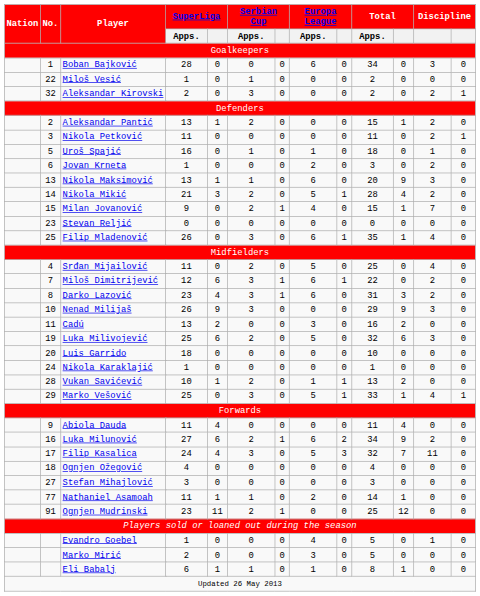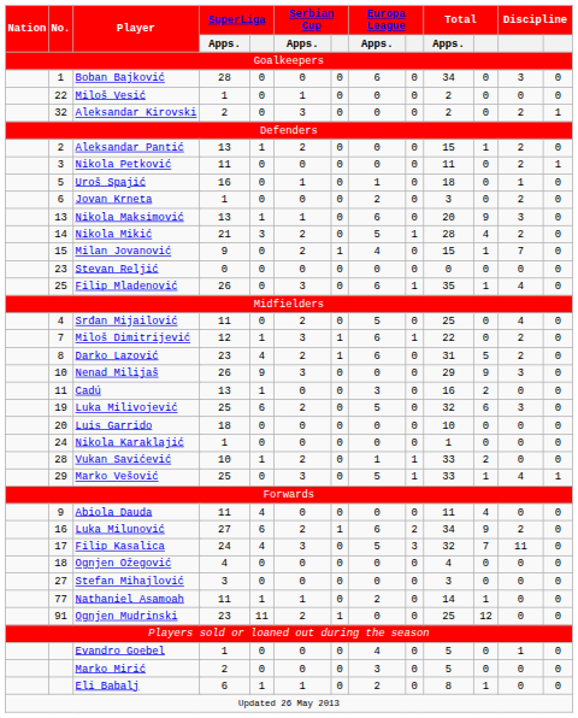 <table class="wikitable" style="text-align:center">
 <tr>
 <th rowspan="2" style="background: red;color:white">Nation</th>
 <th rowspan="2" style="background: red;color:white">No.</th>
 <th rowspan="2" colspan="2" style="background: red;color:white">Player</th>
 <th colspan="2" width="85" style="background: red;color:white"><a href='#'>SuperLiga</a></th>
 <th colspan="2" width="85" style="background: red;color:white"><a href='#'>Serbian Cup</a></th>
 <th colspan="2" width="85" style="background: red;color:white"><a href='#'>Europa League</a></th>
 <th colspan="2" width="85" style="background: red;color:white">Total</th>
 <th colspan="2" width="85" style="background: red;color:white">Discipline</th>
 </tr>
 <tr>
 <th>Apps.</th>
 <th></th>
 <th>Apps.</th>
 <th></th>
 <th>Apps.</th>
 <th></th>
 <th>Apps.</th>
 <th></th>
 <th></th>
 <th></th>
 </tr>
 <tr>
 <td style="background: red;color:white" align=center colspan="15">Goalkeepers</td>
 </tr>
 <tr>
 <td></td>
 <td>1</td>
 <td colspan="2" align="left"><a href='#'>Boban Bajković</a></td>
 <td>28</td>
 <td>0</td>
 <td>0</td>
 <td>0</td>
 <td>6</td>
 <td>0</td>
 <td>34</td>
 <td>0</td>
 <td>3</td>
 <td>0</td>
 </tr>
 <tr>
 <td></td>
 <td>22</td>
 <td colspan="2" align="left"><a href='#'>Miloš Vesić</a></td>
 <td>1</td>
 <td>0</td>
 <td>1</td>
 <td>0</td>
 <td>0</td>
 <td>0</td>
 <td>2</td>
 <td>0</td>
 <td>0</td>
 <td>0</td>
 </tr>
 <tr>
 <td></td>
 <td>32</td>
 <td colspan="2" align="left"><a href='#'>Aleksandar Kirovski</a></td>
 <td>2</td>
 <td>0</td>
 <td>3</td>
 <td>0</td>
 <td>0</td>
 <td>0</td>
 <td>2</td>
 <td>0</td>
 <td>2</td>
 <td>1</td>
 </tr>
 <tr>
 <td align=center colspan="15" style="background: red;color:white">Defenders</td>
 </tr>
 <tr>
 <td></td>
 <td>2</td>
 <td colspan="2" align="left"><a href='#'>Aleksandar Pantić</a></td>
 <td>13</td>
 <td>1</td>
 <td>2</td>
 <td>0</td>
 <td>0</td>
 <td>0</td>
 <td>15</td>
 <td>1</td>
 <td>2</td>
 <td>0</td>
 </tr>
 <tr>
 <td></td>
 <td>3</td>
 <td colspan="2" align="left"><a href='#'>Nikola Petković</a></td>
 <td>11</td>
 <td>0</td>
 <td>0</td>
 <td>0</td>
 <td>0</td>
 <td>0</td>
 <td>11</td>
 <td>0</td>
 <td>2</td>
 <td>1</td>
 </tr>
 <tr>
 <td></td>
 <td>5</td>
 <td colspan="2" align="left"><a href='#'>Uroš Spajić</a></td>
 <td>16</td>
 <td>0</td>
 <td>1</td>
 <td>0</td>
 <td>1</td>
 <td>0</td>
 <td>18</td>
 <td>0</td>
 <td>1</td>
 <td>0</td>
 </tr>
 <tr>
 <td></td>
 <td>6</td>
 <td colspan="2" align="left"><a href='#'>Jovan Krneta</a></td>
 <td>1</td>
 <td>0</td>
 <td>0</td>
 <td>0</td>
 <td>2</td>
 <td>0</td>
 <td>3</td>
 <td>0</td>
 <td>2</td>
 <td>0</td>
 </tr>
 <tr>
 <td></td>
 <td>13</td>
 <td colspan="2" align="left"><a href='#'>Nikola Maksimović</a></td>
 <td>13</td>
 <td>1</td>
 <td>1</td>
 <td>0</td>
 <td>6</td>
 <td>0</td>
 <td>20</td>
 <td>9</td>
 <td>3</td>
 <td>0</td>
 </tr>
 <tr>
 <td></td>
 <td>14</td>
 <td colspan="2" align="left"><a href='#'>Nikola Mikić</a></td>
 <td>21</td>
 <td>3</td>
 <td>2</td>
 <td>0</td>
 <td>5</td>
 <td>1</td>
 <td>28</td>
 <td>4</td>
 <td>2</td>
 <td>0</td>
 </tr>
 <tr>
 <td></td>
 <td>15</td>
 <td colspan="2" align="left"><a href='#'>Milan Jovanović</a></td>
 <td>9</td>
 <td>0</td>
 <td>2</td>
 <td>1</td>
 <td>4</td>
 <td>0</td>
 <td>15</td>
 <td>1</td>
 <td>7</td>
 <td>0</td>
 </tr>
 <tr>
 <td></td>
 <td>23</td>
 <td colspan="2" align="left"><a href='#'>Stevan Reljić</a></td>
 <td>0</td>
 <td>0</td>
 <td>0</td>
 <td>0</td>
 <td>0</td>
 <td>0</td>
 <td>0</td>
 <td>0</td>
 <td>0</td>
 <td>0</td>
 </tr>
 <tr>
 <td></td>
 <td>25</td>
 <td colspan="2" align="left"><a href='#'>Filip Mladenović</a></td>
 <td>26</td>
 <td>0</td>
 <td>3</td>
 <td>0</td>
 <td>6</td>
 <td>1</td>
 <td>35</td>
 <td>1</td>
 <td>4</td>
 <td>0</td>
 </tr>
 <tr>
 <td align=center colspan="15" style="background: red;color:white">Midfielders</td>
 </tr>
 <tr>
 <td></td>
 <td>4</td>
 <td colspan="2" align="left"><a href='#'>Srđan Mijailović</a></td>
 <td>11</td>
 <td>0</td>
 <td>2</td>
 <td>0</td>
 <td>5</td>
 <td>0</td>
 <td>25</td>
 <td>0</td>
 <td>4</td>
 <td>0</td>
 </tr>
 <tr>
 <td></td>
 <td>7</td>
 <td colspan="2" align="left"><a href='#'>Miloš Dimitrijević</a></td>
 <td>12</td>
-<td>6</td>
+<td>1</td>
 <td>3</td>
 <td>1</td>
 <td>6</td>
 <td>1</td>
 <td>22</td>
 <td>0</td>
 <td>2</td>
 <td>0</td>
 </tr>
 <tr>
 <td></td>
 <td>8</td>
 <td colspan="2" align="left"><a href='#'>Darko Lazović</a></td>
 <td>23</td>
 <td>4</td>
-<td>3</td>
+<td>2</td>
 <td>1</td>
 <td>6</td>
 <td>0</td>
 <td>31</td>
-<td>3</td>
+<td>5</td>
 <td>2</td>
 <td>0</td>
 </tr>
 <tr>
 <td></td>
 <td>10</td>
 <td colspan="2" align="left"><a href='#'>Nenad Milijaš</a></td>
 <td>26</td>
 <td>9</td>
 <td>3</td>
 <td>0</td>
 <td>0</td>
 <td>0</td>
 <td>29</td>
 <td>9</td>
 <td>3</td>
 <td>0</td>
 </tr>
 <tr>
 <td></td>
 <td>11</td>
 <td colspan="2" align="left"><a href='#'>Cadú</a></td>
 <td>13</td>
-<td>2</td>
+<td>1</td>
 <td>0</td>
 <td>0</td>
 <td>3</td>
 <td>0</td>
 <td>16</td>
 <td>2</td>
 <td>0</td>
 <td>0</td>
 </tr>
 <tr>
 <td></td>
 <td>19</td>
 <td colspan="2" align="left"><a href='#'>Luka Milivojević</a></td>
 <td>25</td>
 <td>6</td>
 <td>2</td>
 <td>0</td>
 <td>5</td>
 <td>0</td>
 <td>32</td>
 <td>6</td>
 <td>3</td>
 <td>0</td>
 </tr>
 <tr>
 <td></td>
 <td>20</td>
 <td colspan="2" align="left"><a href='#'>Luis Garrido</a></td>
 <td>18</td>
 <td>0</td>
 <td>0</td>
 <td>0</td>
 <td>0</td>
 <td>0</td>
 <td>10</td>
 <td>0</td>
 <td>0</td>
 <td>0</td>
 </tr>
 <tr>
 <td></td>
 <td>24</td>
 <td colspan="2" align="left"><a href='#'>Nikola Karaklajić</a></td>
 <td>1</td>
 <td>0</td>
 <td>0</td>
 <td>0</td>
 <td>0</td>
 <td>0</td>
 <td>1</td>
 <td>0</td>
 <td>0</td>
 <td>0</td>
 </tr>
 <tr>
 <td></td>
 <td>28</td>
 <td colspan="2" align="left"><a href='#'>Vukan Savićević</a></td>
 <td>10</td>
 <td>1</td>
 <td>2</td>
 <td>0</td>
 <td>1</td>
 <td>1</td>
-<td>13</td>
+<td>33</td>
 <td>2</td>
 <td>0</td>
 <td>0</td>
 </tr>
 <tr>
 <td></td>
 <td>29</td>
 <td colspan="2" align="left"><a href='#'>Marko Vešović</a></td>
 <td>25</td>
 <td>0</td>
 <td>3</td>
 <td>0</td>
 <td>5</td>
 <td>1</td>
 <td>33</td>
 <td>1</td>
 <td>4</td>
 <td>1</td>
 </tr>
 <tr>
 <td align=center colspan="15" style="background: red;color:white">Forwards</td>
 </tr>
 <tr>
 <td></td>
 <td>9</td>
 <td colspan="2" align="left"><a href='#'>Abiola Dauda</a></td>
 <td>11</td>
 <td>4</td>
 <td>0</td>
 <td>0</td>
 <td>0</td>
 <td>0</td>
 <td>11</td>
 <td>4</td>
 <td>0</td>
 <td>0</td>
 </tr>
 <tr>
 <td></td>
 <td>16</td>
 <td colspan="2" align="left"><a href='#'>Luka Milunović</a></td>
 <td>27</td>
 <td>6</td>
 <td>2</td>
 <td>1</td>
 <td>6</td>
 <td>2</td>
 <td>34</td>
 <td>9</td>
 <td>2</td>
 <td>0</td>
 </tr>
 <tr>
 <td></td>
 <td>17</td>
 <td colspan="2" align="left"><a href='#'>Filip Kasalica</a></td>
 <td>24</td>
 <td>4</td>
 <td>3</td>
 <td>0</td>
 <td>5</td>
 <td>3</td>
 <td>32</td>
 <td>7</td>
 <td>11</td>
 <td>0</td>
 </tr>
 <tr>
 <td></td>
 <td>18</td>
 <td colspan="2" align="left"><a href='#'>Ognjen Ožegović</a></td>
 <td>4</td>
 <td>0</td>
 <td>0</td>
 <td>0</td>
 <td>0</td>
 <td>0</td>
 <td>4</td>
 <td>0</td>
 <td>0</td>
 <td>0</td>
 </tr>
 <tr>
 <td></td>
 <td>27</td>
 <td colspan="2" align="left"><a href='#'>Stefan Mihajlović</a></td>
 <td>3</td>
 <td>0</td>
 <td>0</td>
 <td>0</td>
 <td>0</td>
 <td>0</td>
 <td>3</td>
 <td>0</td>
 <td>0</td>
 <td>0</td>
 </tr>
 <tr>
 <td></td>
 <td>77</td>
 <td colspan="2" align="left"><a href='#'>Nathaniel Asamoah</a></td>
 <td>11</td>
 <td>1</td>
 <td>1</td>
 <td>0</td>
 <td>2</td>
 <td>0</td>
 <td>14</td>
 <td>1</td>
 <td>0</td>
 <td>0</td>
 </tr>
 <tr>
 <td></td>
 <td>91</td>
 <td colspan="2" align="left"><a href='#'>Ognjen Mudrinski</a></td>
 <td>23</td>
 <td>11</td>
 <td>2</td>
 <td>1</td>
 <td>0</td>
 <td>0</td>
 <td>25</td>
 <td>12</td>
 <td>0</td>
 <td>0</td>
 </tr>
 <tr>
 <td colspan="15" valign="center" style="background: red;color:white"><em>Players sold or loaned out during the season</em></td>
 </tr>
 <tr>
 <td></td>
 <td></td>
 <td colspan="2" align="left"><a href='#'>Evandro Goebel</a></td>
 <td>1</td>
 <td>0</td>
 <td>0</td>
 <td>0</td>
 <td>4</td>
 <td>0</td>
 <td>5</td>
 <td>0</td>
 <td>1</td>
 <td>0</td>
 </tr>
 <tr>
 <td></td>
 <td></td>
 <td colspan="2" align="left"><a href='#'>Marko Mirić</a></td>
 <td>2</td>
 <td>0</td>
 <td>0</td>
 <td>0</td>
 <td>3</td>
 <td>0</td>
 <td>5</td>
 <td>0</td>
 <td>0</td>
 <td>0</td>
 </tr>
 <tr>
 <td></td>
 <td></td>
 <td colspan="2" align="left"><a href='#'>Eli Babalj</a></td>
 <td>6</td>
 <td>1</td>
 <td>1</td>
 <td>0</td>
-<td>1</td>
+<td>2</td>
 <td>0</td>
 <td>8</td>
 <td>1</td>
 <td>0</td>
 <td>0</td>
 </tr>
 <tr>
 <td align=center colspan="15"><small>Updated 26 May 2013</small></td>
 </tr>
 </table>
